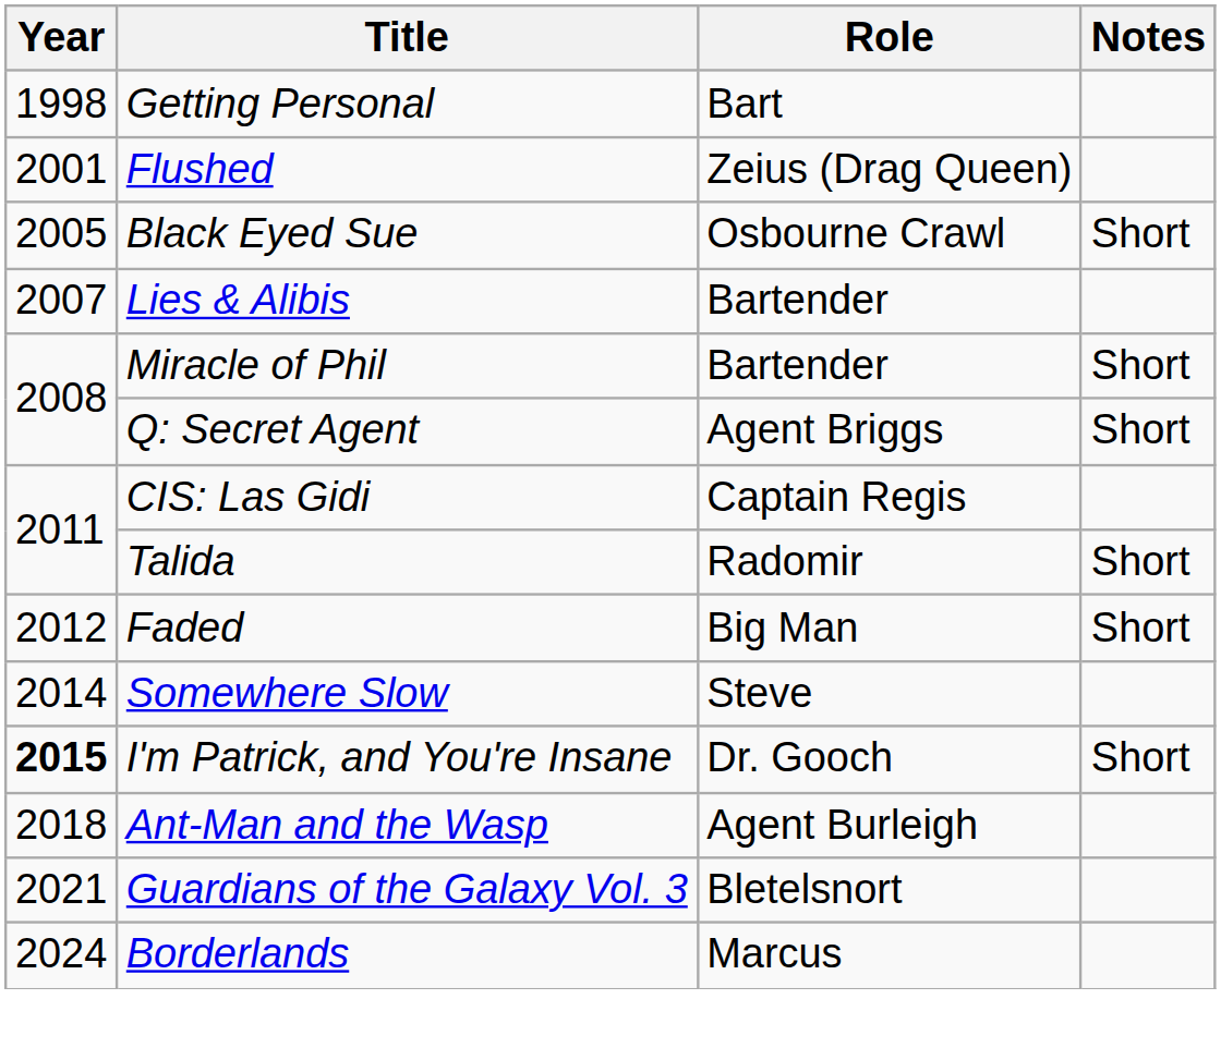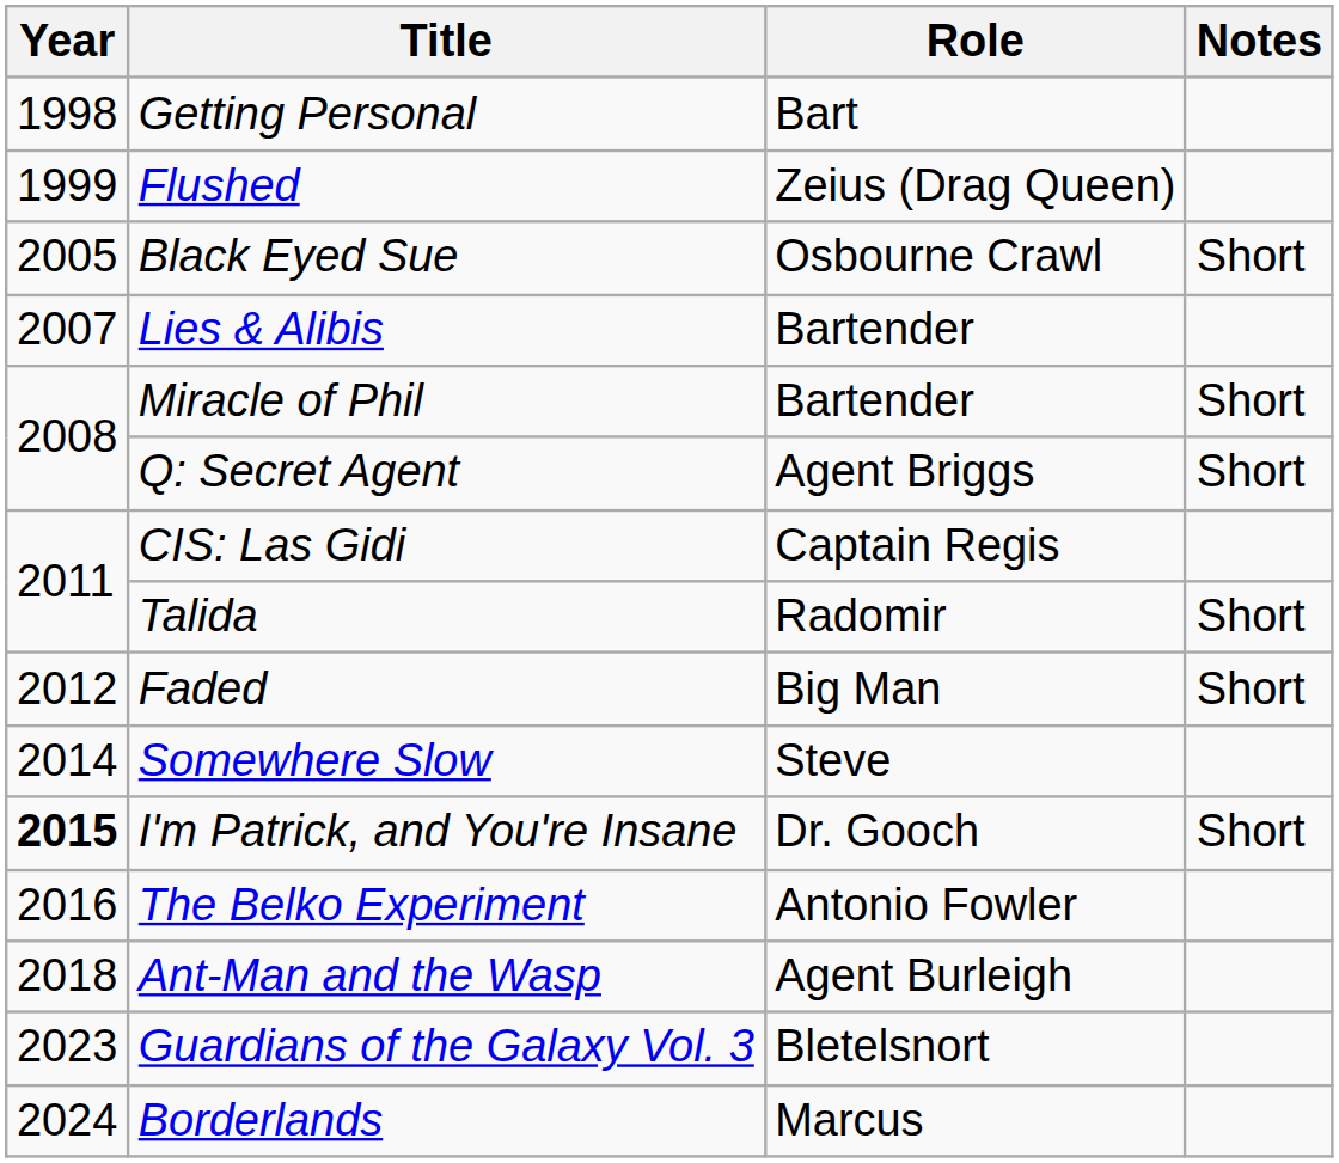 <table class="wikitable">
 <tr>
 <th>Year</th>
 <th>Title</th>
 <th>Role</th>
 <th>Notes</th>
 </tr>
 <tr>
 <td>1998</td>
 <td><em>Getting Personal</em></td>
 <td>Bart</td>
 <td></td>
 </tr>
 <tr>
-<td>2001</td>
+<td>1999</td>
 <td><em><a href='#'>Flushed</a></em></td>
 <td>Zeius (Drag Queen)</td>
 <td></td>
 </tr>
 <tr>
 <td>2005</td>
 <td><em>Black Eyed Sue</em></td>
 <td>Osbourne Crawl</td>
 <td>Short</td>
 </tr>
 <tr>
 <td>2007</td>
 <td><em><a href='#'>Lies & Alibis</a></em></td>
 <td>Bartender</td>
 <td></td>
 </tr>
 <tr>
 <td rowspan="2">2008</td>
 <td><em>Miracle of Phil</em></td>
 <td>Bartender</td>
 <td>Short</td>
 </tr>
 <tr>
 <td><em>Q: Secret Agent</em></td>
 <td>Agent Briggs</td>
 <td>Short</td>
 </tr>
 <tr>
 <td rowspan="2">2011</td>
 <td><em>CIS: Las Gidi</em></td>
 <td>Captain Regis</td>
 <td></td>
 </tr>
 <tr>
 <td><em>Talida</em></td>
 <td>Radomir</td>
 <td>Short</td>
 </tr>
 <tr>
 <td>2012</td>
 <td><em>Faded</em></td>
 <td>Big Man</td>
 <td>Short</td>
 </tr>
 <tr>
 <td>2014</td>
 <td><em><a href='#'>Somewhere Slow</a></em></td>
 <td>Steve</td>
 <td></td>
 </tr>
 <tr>
 <td><strong>2015</strong></td>
 <td><em>I'm Patrick, and You're Insane</em></td>
 <td>Dr. Gooch</td>
 <td>Short</td>
 </tr>
 <tr>
+<td>2016</td>
+<td><em><a href='#'>The Belko Experiment</a></em></td>
+<td>Antonio Fowler</td>
+<td></td>
+</tr>
+<tr>
 <td>2018</td>
 <td><em><a href='#'>Ant-Man and the Wasp</a></em></td>
 <td>Agent Burleigh</td>
 <td></td>
 </tr>
 <tr>
-<td>2021</td>
+<td>2023</td>
 <td><em><a href='#'>Guardians of the Galaxy Vol. 3</a></em></td>
 <td>Bletelsnort</td>
 <td></td>
 </tr>
 <tr>
 <td>2024</td>
 <td><em><a href='#'>Borderlands</a></em></td>
 <td>Marcus</td>
 <td></td>
 </tr>
 </table>
